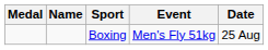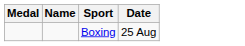 <table class="wikitable sortable" style="font-size:90%">
 <tr>
 <th>Medal</th>
 <th>Name</th>
 <th>Sport</th>
-<th>Event</th>
 <th>Date</th>
 </tr>
 <tr>
 <td></td>
 <td></td>
 <td><a href='#'>Boxing</a></td>
-<td><a href='#'>Men's Fly 51kg</a></td>
 <td>25 Aug</td>
 </tr>
 </table>
